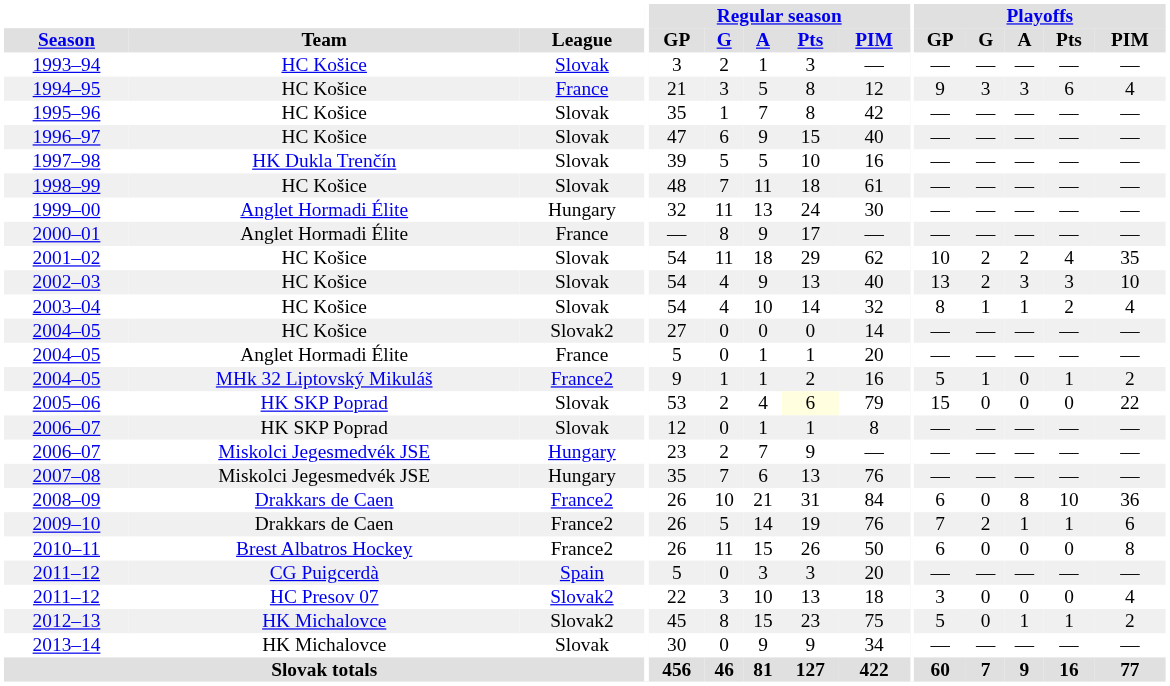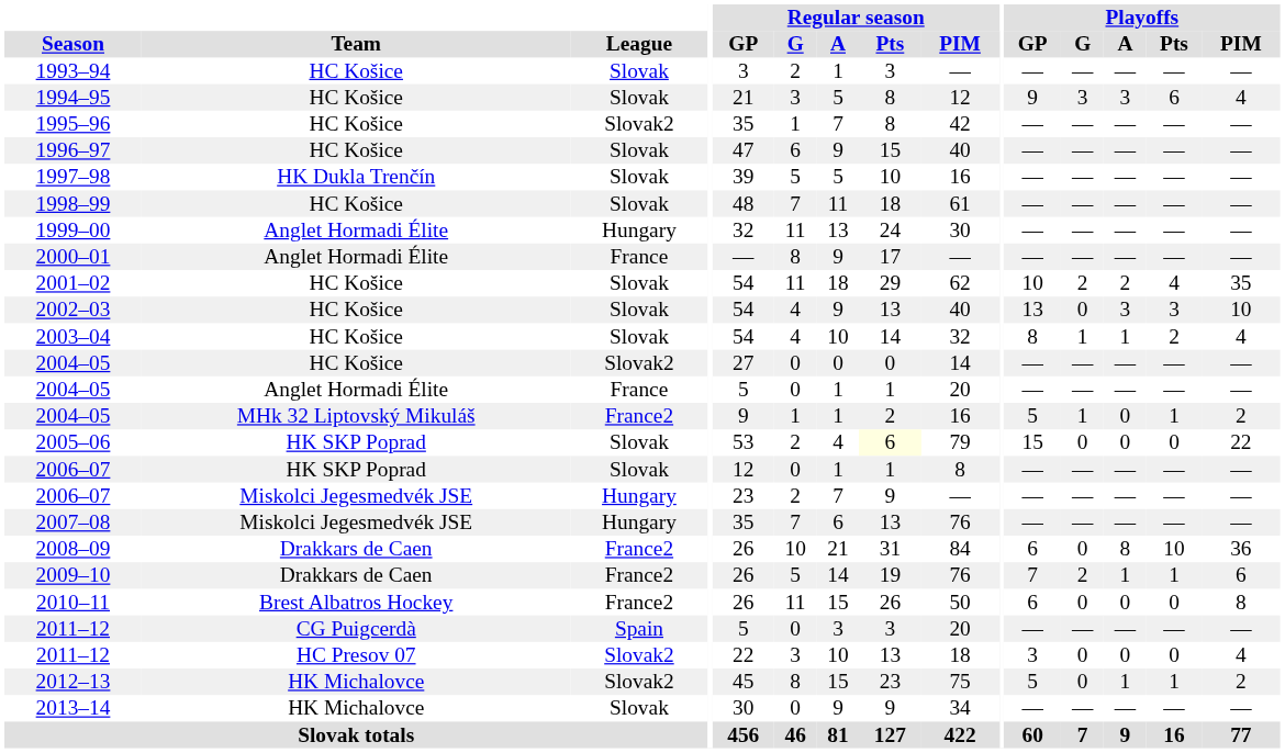 <table border="0" cellpadding="1" cellspacing="0" style="text-align:center; width:60em">
 <tr bgcolor="#e0e0e0">
 <th colspan="3" bgcolor="#ffffff"></th>
 <th rowspan="99" bgcolor="#ffffff"></th>
 <th colspan="5"><a href='#'>Regular season</a></th>
 <th rowspan="99" bgcolor="#ffffff"></th>
 <th colspan="5"><a href='#'>Playoffs</a></th>
 </tr>
 <tr bgcolor="#e0e0e0">
 <th><a href='#'>Season</a></th>
 <th>Team</th>
 <th>League</th>
 <th>GP</th>
 <th><a href='#'>G</a></th>
 <th><a href='#'>A</a></th>
 <th><a href='#'>Pts</a></th>
 <th><a href='#'>PIM</a></th>
 <th>GP</th>
 <th>G</th>
 <th>A</th>
 <th>Pts</th>
 <th>PIM</th>
 </tr>
 <tr>
 <td><a href='#'>1993–94</a></td>
 <td><a href='#'>HC Košice</a></td>
 <td><a href='#'>Slovak</a></td>
 <td>3</td>
 <td>2</td>
 <td>1</td>
 <td>3</td>
 <td>—</td>
 <td>—</td>
 <td>—</td>
 <td>—</td>
 <td>—</td>
 <td>—</td>
 </tr>
 <tr bgcolor="#f0f0f0">
 <td><a href='#'>1994–95</a></td>
 <td>HC Košice</td>
-<td><a href='#'>France</a></td>
+<td>Slovak</td>
 <td>21</td>
 <td>3</td>
 <td>5</td>
 <td>8</td>
 <td>12</td>
 <td>9</td>
 <td>3</td>
 <td>3</td>
 <td>6</td>
 <td>4</td>
 </tr>
 <tr>
 <td><a href='#'>1995–96</a></td>
 <td>HC Košice</td>
-<td>Slovak</td>
+<td>Slovak2</td>
 <td>35</td>
 <td>1</td>
 <td>7</td>
 <td>8</td>
 <td>42</td>
 <td>—</td>
 <td>—</td>
 <td>—</td>
 <td>—</td>
 <td>—</td>
 </tr>
 <tr bgcolor="#f0f0f0">
 <td><a href='#'>1996–97</a></td>
 <td>HC Košice</td>
 <td>Slovak</td>
 <td>47</td>
 <td>6</td>
 <td>9</td>
 <td>15</td>
 <td>40</td>
 <td>—</td>
 <td>—</td>
 <td>—</td>
 <td>—</td>
 <td>—</td>
 </tr>
 <tr>
 <td><a href='#'>1997–98</a></td>
 <td><a href='#'>HK Dukla Trenčín</a></td>
 <td>Slovak</td>
 <td>39</td>
 <td>5</td>
 <td>5</td>
 <td>10</td>
 <td>16</td>
 <td>—</td>
 <td>—</td>
 <td>—</td>
 <td>—</td>
 <td>—</td>
 </tr>
 <tr bgcolor="#f0f0f0">
 <td><a href='#'>1998–99</a></td>
 <td>HC Košice</td>
 <td>Slovak</td>
 <td>48</td>
 <td>7</td>
 <td>11</td>
 <td>18</td>
 <td>61</td>
 <td>—</td>
 <td>—</td>
 <td>—</td>
 <td>—</td>
 <td>—</td>
 </tr>
 <tr>
 <td><a href='#'>1999–00</a></td>
 <td><a href='#'>Anglet Hormadi Élite</a></td>
 <td>Hungary</td>
 <td>32</td>
 <td>11</td>
 <td>13</td>
 <td>24</td>
 <td>30</td>
 <td>—</td>
 <td>—</td>
 <td>—</td>
 <td>—</td>
 <td>—</td>
 </tr>
 <tr bgcolor="#f0f0f0">
 <td><a href='#'>2000–01</a></td>
 <td>Anglet Hormadi Élite</td>
 <td>France</td>
 <td>—</td>
 <td>8</td>
 <td>9</td>
 <td>17</td>
 <td>—</td>
 <td>—</td>
 <td>—</td>
 <td>—</td>
 <td>—</td>
 <td>—</td>
 </tr>
 <tr>
 <td><a href='#'>2001–02</a></td>
 <td>HC Košice</td>
 <td>Slovak</td>
 <td>54</td>
 <td>11</td>
 <td>18</td>
 <td>29</td>
 <td>62</td>
 <td>10</td>
 <td>2</td>
 <td>2</td>
 <td>4</td>
 <td>35</td>
 </tr>
 <tr bgcolor="#f0f0f0">
 <td><a href='#'>2002–03</a></td>
 <td>HC Košice</td>
 <td>Slovak</td>
 <td>54</td>
 <td>4</td>
 <td>9</td>
 <td>13</td>
 <td>40</td>
 <td>13</td>
-<td>2</td>
+<td>0</td>
 <td>3</td>
 <td>3</td>
 <td>10</td>
 </tr>
 <tr>
 <td><a href='#'>2003–04</a></td>
 <td>HC Košice</td>
 <td>Slovak</td>
 <td>54</td>
 <td>4</td>
 <td>10</td>
 <td>14</td>
 <td>32</td>
 <td>8</td>
 <td>1</td>
 <td>1</td>
 <td>2</td>
 <td>4</td>
 </tr>
 <tr bgcolor="#f0f0f0">
 <td><a href='#'>2004–05</a></td>
 <td>HC Košice</td>
 <td>Slovak2</td>
 <td>27</td>
 <td>0</td>
 <td>0</td>
 <td>0</td>
 <td>14</td>
 <td>—</td>
 <td>—</td>
 <td>—</td>
 <td>—</td>
 <td>—</td>
 </tr>
 <tr>
 <td><a href='#'>2004–05</a></td>
 <td>Anglet Hormadi Élite</td>
 <td>France</td>
 <td>5</td>
 <td>0</td>
 <td>1</td>
 <td>1</td>
 <td>20</td>
 <td>—</td>
 <td>—</td>
 <td>—</td>
 <td>—</td>
 <td>—</td>
 </tr>
 <tr bgcolor="#f0f0f0">
 <td><a href='#'>2004–05</a></td>
 <td><a href='#'>MHk 32 Liptovský Mikuláš</a></td>
 <td><a href='#'>France2</a></td>
 <td>9</td>
 <td>1</td>
 <td>1</td>
 <td>2</td>
 <td>16</td>
 <td>5</td>
 <td>1</td>
 <td>0</td>
 <td>1</td>
 <td>2</td>
 </tr>
 <tr>
 <td><a href='#'>2005–06</a></td>
 <td><a href='#'>HK SKP Poprad</a></td>
 <td>Slovak</td>
 <td>53</td>
 <td>2</td>
 <td>4</td>
 <td style="background: lightyellow;">6</td>
 <td>79</td>
 <td>15</td>
 <td>0</td>
 <td>0</td>
 <td>0</td>
 <td>22</td>
 </tr>
 <tr bgcolor="#f0f0f0">
 <td><a href='#'>2006–07</a></td>
 <td>HK SKP Poprad</td>
 <td>Slovak</td>
 <td>12</td>
 <td>0</td>
 <td>1</td>
 <td>1</td>
 <td>8</td>
 <td>—</td>
 <td>—</td>
 <td>—</td>
 <td>—</td>
 <td>—</td>
 </tr>
 <tr>
 <td><a href='#'>2006–07</a></td>
 <td><a href='#'>Miskolci Jegesmedvék JSE</a></td>
 <td><a href='#'>Hungary</a></td>
 <td>23</td>
 <td>2</td>
 <td>7</td>
 <td>9</td>
 <td>—</td>
 <td>—</td>
 <td>—</td>
 <td>—</td>
 <td>—</td>
 <td>—</td>
 </tr>
 <tr bgcolor="#f0f0f0">
 <td><a href='#'>2007–08</a></td>
 <td>Miskolci Jegesmedvék JSE</td>
 <td>Hungary</td>
 <td>35</td>
 <td>7</td>
 <td>6</td>
 <td>13</td>
 <td>76</td>
 <td>—</td>
 <td>—</td>
 <td>—</td>
 <td>—</td>
 <td>—</td>
 </tr>
 <tr>
 <td><a href='#'>2008–09</a></td>
 <td><a href='#'>Drakkars de Caen</a></td>
 <td><a href='#'>France2</a></td>
 <td>26</td>
 <td>10</td>
 <td>21</td>
 <td>31</td>
 <td>84</td>
 <td>6</td>
 <td>0</td>
 <td>8</td>
 <td>10</td>
 <td>36</td>
 </tr>
 <tr bgcolor="#f0f0f0">
 <td><a href='#'>2009–10</a></td>
 <td>Drakkars de Caen</td>
 <td>France2</td>
 <td>26</td>
 <td>5</td>
 <td>14</td>
 <td>19</td>
 <td>76</td>
 <td>7</td>
 <td>2</td>
 <td>1</td>
 <td>1</td>
 <td>6</td>
 </tr>
 <tr>
 <td><a href='#'>2010–11</a></td>
 <td><a href='#'>Brest Albatros Hockey</a></td>
 <td>France2</td>
 <td>26</td>
 <td>11</td>
 <td>15</td>
 <td>26</td>
 <td>50</td>
 <td>6</td>
 <td>0</td>
 <td>0</td>
 <td>0</td>
 <td>8</td>
 </tr>
 <tr bgcolor="#f0f0f0">
 <td><a href='#'>2011–12</a></td>
 <td><a href='#'>CG Puigcerdà</a></td>
 <td><a href='#'>Spain</a></td>
 <td>5</td>
 <td>0</td>
 <td>3</td>
 <td>3</td>
 <td>20</td>
 <td>—</td>
 <td>—</td>
 <td>—</td>
 <td>—</td>
 <td>—</td>
 </tr>
 <tr>
 <td><a href='#'>2011–12</a></td>
 <td><a href='#'>HC Presov 07</a></td>
 <td><a href='#'>Slovak2</a></td>
 <td>22</td>
 <td>3</td>
 <td>10</td>
 <td>13</td>
 <td>18</td>
 <td>3</td>
 <td>0</td>
 <td>0</td>
 <td>0</td>
 <td>4</td>
 </tr>
 <tr bgcolor="#f0f0f0">
 <td><a href='#'>2012–13</a></td>
 <td><a href='#'>HK Michalovce</a></td>
 <td>Slovak2</td>
 <td>45</td>
 <td>8</td>
 <td>15</td>
 <td>23</td>
 <td>75</td>
 <td>5</td>
 <td>0</td>
 <td>1</td>
 <td>1</td>
 <td>2</td>
 </tr>
 <tr>
 <td><a href='#'>2013–14</a></td>
 <td>HK Michalovce</td>
 <td>Slovak</td>
 <td>30</td>
 <td>0</td>
 <td>9</td>
 <td>9</td>
 <td>34</td>
 <td>—</td>
 <td>—</td>
 <td>—</td>
 <td>—</td>
 <td>—</td>
 </tr>
 <tr>
 </tr>
 <tr ALIGN="center" bgcolor="#e0e0e0">
 <th colspan="3">Slovak totals</th>
 <th ALIGN="center">456</th>
 <th ALIGN="center">46</th>
 <th ALIGN="center">81</th>
 <th ALIGN="center">127</th>
 <th ALIGN="center">422</th>
 <th ALIGN="center">60</th>
 <th ALIGN="center">7</th>
 <th ALIGN="center">9</th>
 <th ALIGN="center">16</th>
 <th ALIGN="center">77</th>
 </tr>
 </table>
